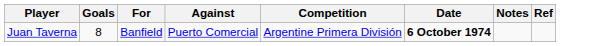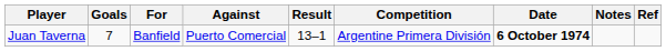 <table class="wikitable" style="text-align:center;">
 <tr>
 <th>Player</th>
 <th>Goals</th>
 <th>For</th>
 <th>Against</th>
+<th>Result</th>
 <th>Competition</th>
 <th>Date</th>
 <th>Notes</th>
 <th>Ref</th>
 </tr>
 <tr>
 <td align="left"><a href='#'>Juan Taverna</a></td>
-<td>8</td>
+<td>7</td>
 <td><a href='#'>Banfield</a></td>
 <td><a href='#'>Puerto Comercial</a></td>
+<td>13–1</td>
 <td><a href='#'>Argentine Primera División</a></td>
 <td><strong>6 October 1974</strong></td>
 <td></td>
 <td></td>
 </tr>
 </table>
